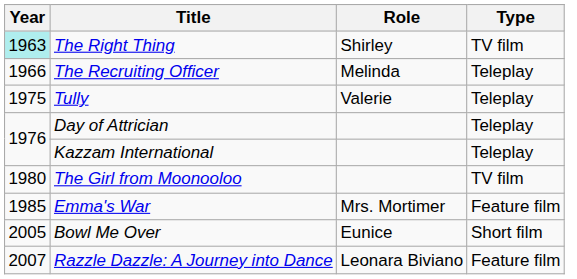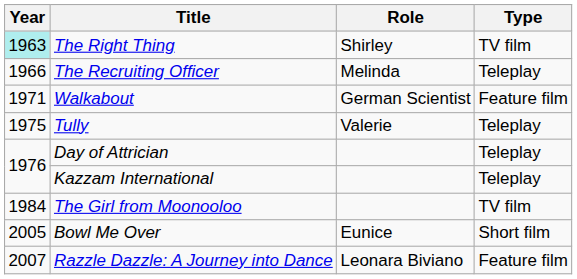 <table class="wikitable">
 <tr>
 <th>Year</th>
 <th>Title</th>
 <th>Role</th>
 <th>Type</th>
 </tr>
 <tr>
 <td style="background: paleturquoise;">1963</td>
 <td><em><a href='#'>The Right Thing</a></em></td>
 <td>Shirley</td>
 <td>TV film</td>
 </tr>
 <tr>
 <td>1966</td>
 <td><em><a href='#'>The Recruiting Officer</a></em></td>
 <td>Melinda</td>
 <td>Teleplay</td>
 </tr>
 <tr>
+<td>1971</td>
+<td><em><a href='#'>Walkabout</a></em></td>
+<td>German Scientist</td>
+<td>Feature film</td>
+</tr>
+<tr>
 <td>1975</td>
 <td><em><a href='#'>Tully</a></em></td>
 <td>Valerie</td>
 <td>Teleplay</td>
 </tr>
 <tr>
 <td rowspan=2>1976</td>
 <td><em>Day of Attrician</em></td>
 <td></td>
 <td>Teleplay</td>
 </tr>
 <tr>
 <td><em>Kazzam International</em></td>
 <td></td>
 <td>Teleplay</td>
 </tr>
 <tr>
-<td>1980</td>
+<td>1984</td>
 <td><em><a href='#'>The Girl from Moonooloo</a></em></td>
 <td></td>
 <td>TV film</td>
-</tr>
-<tr>
-<td>1985</td>
-<td><em><a href='#'>Emma's War</a></em></td>
-<td>Mrs. Mortimer</td>
-<td>Feature film</td>
 </tr>
 <tr>
 <td>2005</td>
 <td><em>Bowl Me Over</em></td>
 <td>Eunice</td>
 <td>Short film</td>
 </tr>
 <tr>
 <td>2007</td>
 <td><em><a href='#'>Razzle Dazzle: A Journey into Dance</a></em></td>
 <td>Leonara Biviano</td>
 <td>Feature film</td>
 </tr>
 </table>
